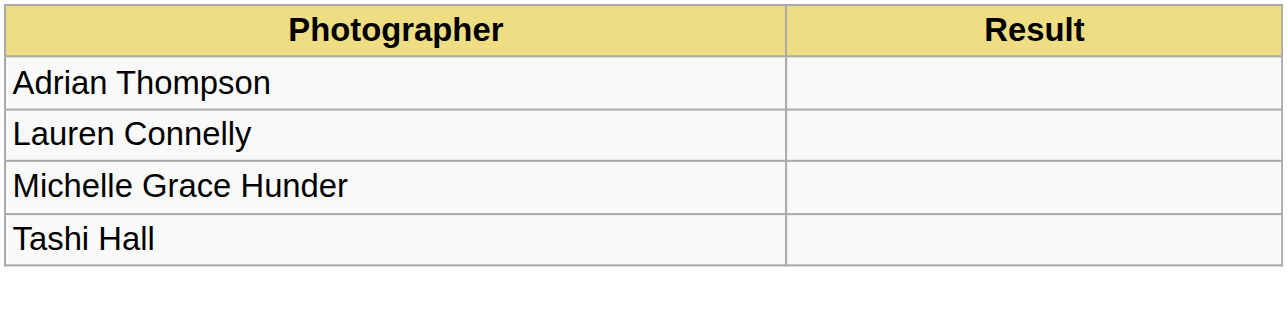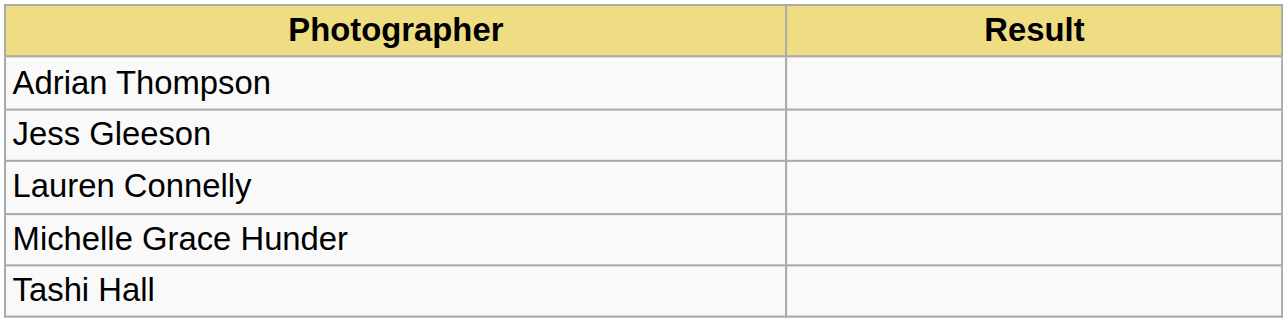 <table class="wikitable" width=100%>
 <tr>
 <th style="width:15%;background:#EEDD82;">Photographer</th>
 <th style="width:10%;background:#EEDD82;">Result</th>
 </tr>
 <tr>
 <td>Adrian Thompson</td>
+<td></td>
+</tr>
+<tr>
+<td>Jess Gleeson</td>
 <td></td>
 </tr>
 <tr>
 <td>Lauren Connelly</td>
 <td></td>
 </tr>
 <tr>
 <td>Michelle Grace Hunder</td>
 <td></td>
 </tr>
 <tr>
 <td>Tashi Hall</td>
 <td></td>
 </tr>
 </table>
